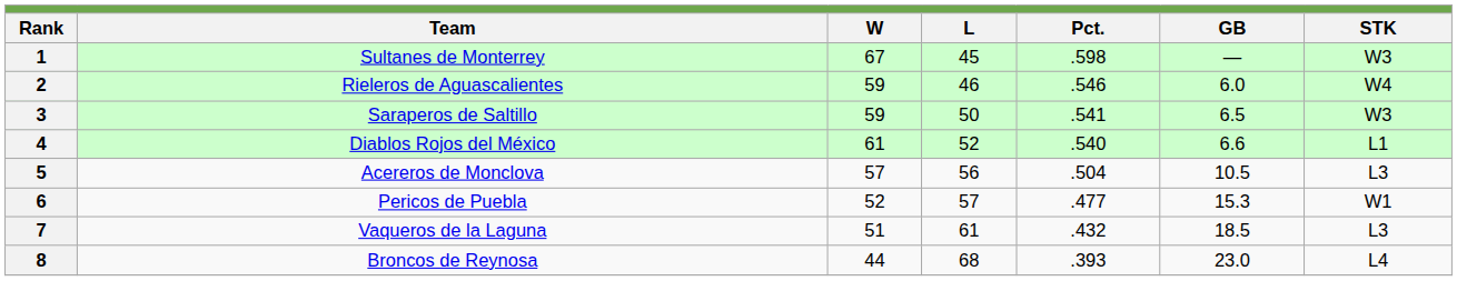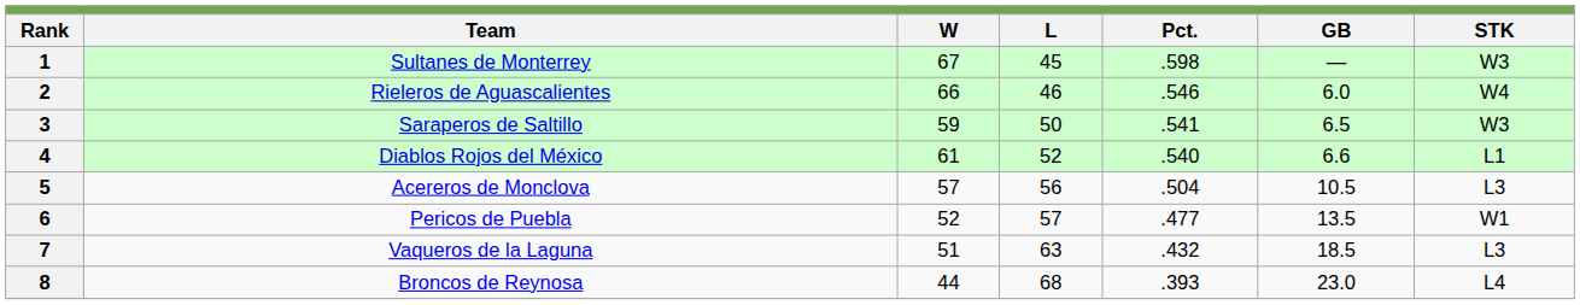 <table class="wikitable plainrowheaders" width="100%" style="text-align:center;">
 <tr>
 <th style="background:#6DA74B;" colspan="7"></th>
 </tr>
 <tr>
 <th scope="col" width="5%">Rank</th>
 <th>Team</th>
 <th>W</th>
 <th>L</th>
 <th>Pct.</th>
 <th>GB</th>
 <th>STK</th>
 </tr>
 <tr style="background-color:#ccffcc;">
 <th>1</th>
 <td><a href='#'>Sultanes de Monterrey</a></td>
 <td>67</td>
 <td>45</td>
 <td>.598</td>
 <td>—</td>
 <td>W3</td>
 </tr>
 <tr style="background-color:#ccffcc;">
 <th>2</th>
 <td><a href='#'>Rieleros de Aguascalientes</a></td>
-<td>59</td>
+<td>66</td>
 <td>46</td>
 <td>.546</td>
 <td>6.0</td>
 <td>W4</td>
 </tr>
 <tr style="background-color:#ccffcc;">
 <th>3</th>
 <td><a href='#'>Saraperos de Saltillo</a></td>
 <td>59</td>
 <td>50</td>
 <td>.541</td>
 <td>6.5</td>
 <td>W3</td>
 </tr>
 <tr style="background-color:#ccffcc;">
 <th>4</th>
 <td><a href='#'>Diablos Rojos del México</a></td>
 <td>61</td>
 <td>52</td>
 <td>.540</td>
 <td>6.6</td>
 <td>L1</td>
 </tr>
 <tr>
 <th>5</th>
 <td><a href='#'>Acereros de Monclova</a></td>
 <td>57</td>
 <td>56</td>
 <td>.504</td>
 <td>10.5</td>
 <td>L3</td>
 </tr>
 <tr>
 <th>6</th>
 <td><a href='#'>Pericos de Puebla</a></td>
 <td>52</td>
 <td>57</td>
 <td>.477</td>
-<td>15.3</td>
+<td>13.5</td>
 <td>W1</td>
 </tr>
 <tr>
 <th>7</th>
 <td><a href='#'>Vaqueros de la Laguna</a></td>
 <td>51</td>
-<td>61</td>
+<td>63</td>
 <td>.432</td>
 <td>18.5</td>
 <td>L3</td>
 </tr>
 <tr>
 <th>8</th>
 <td><a href='#'>Broncos de Reynosa</a></td>
 <td>44</td>
 <td>68</td>
 <td>.393</td>
 <td>23.0</td>
 <td>L4</td>
 </tr>
 <tr>
 </tr>
 </table>
